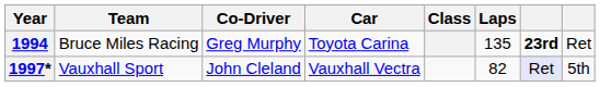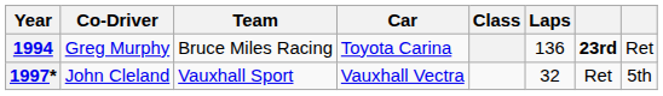 <table class="wikitable" style="text-align:center; font-size:90%">
 <tr>
 <th>Year</th>
+<th>Co-Driver</th>
 <th>Team</th>
-<th>Co-Driver</th>
 <th>Car</th>
 <th>Class</th>
 <th>Laps</th>
 <th></th>
 <th></th>
 </tr>
 <tr>
 <th><a href='#'>1994</a></th>
+<td align="left"> <a href='#'>Greg Murphy</a></td>
 <td align="left"> Bruce Miles Racing</td>
-<td align="left"> <a href='#'>Greg Murphy</a></td>
 <td align="left"><a href='#'>Toyota Carina</a></td>
 <th rowspan=1><span></span></th>
-<td>135</td>
+<td>136</td>
 <td><strong>23rd</strong></td>
 <td>Ret</td>
 </tr>
 <tr>
 <th><a href='#'>1997</a>*</th>
+<td align="left"> <a href='#'>John Cleland</a></td>
 <td align="left"> <a href='#'>Vauxhall Sport</a></td>
-<td align="left"> <a href='#'>John Cleland</a></td>
 <td align="left"><a href='#'>Vauxhall Vectra</a></td>
 <td></td>
-<td>82</td>
-<td style="background: lavender;">Ret</td>
+<td>32</td>
+<td>Ret</td>
 <td>5th</td>
 </tr>
 </table>
